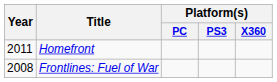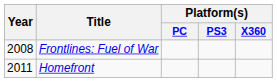 <table class="wikitable">
 <tr>
 <th rowspan="2">Year</th>
 <th rowspan="2">Title</th>
 <th colspan="3">Platform(s)</th>
 </tr>
 <tr>
 <th style="width:3em; font-size:90%"><a href='#'>PC</a></th>
 <th style="width:3em; font-size:90%"><a href='#'>PS3</a></th>
 <th style="width:3em; font-size:90%"><a href='#'>X360</a></th>
 </tr>
 <tr>
+<td>2008</td>
+<td><em><a href='#'>Frontlines: Fuel of War</a></em></td>
+<td></td>
+<td></td>
+<td></td>
+</tr>
+<tr>
 <td>2011</td>
 <td><em><a href='#'>Homefront</a></em></td>
 <td></td>
 <td></td>
 <td></td>
 </tr>
-<tr>
-<td>2008</td>
-<td><em><a href='#'>Frontlines: Fuel of War</a></em></td>
-<td></td>
-<td></td>
-<td></td>
-</tr>
 </table>
